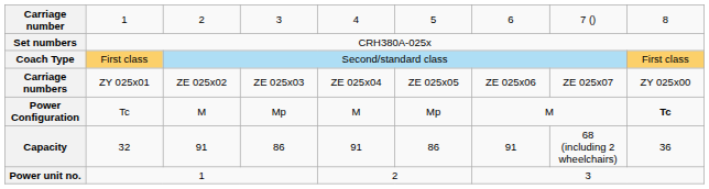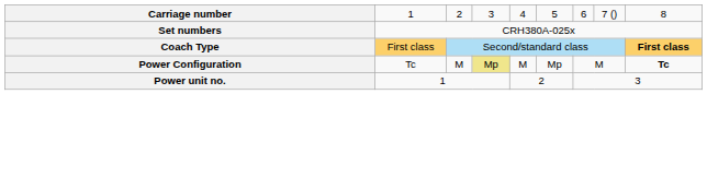 <table class="wikitable" style="text-align: center; font-size: small;">
 <tr>
 <th>Carriage number</th>
 <td>1</td>
 <td>2</td>
 <td>3</td>
 <td>4</td>
 <td>5</td>
 <td>6</td>
 <td>7 ()</td>
 <td>8</td>
 </tr>
 <tr>
 <th style="width: 4%;">Set numbers</th>
 <td colspan="8" style="width: 6%;">CRH380A-025x</td>
 </tr>
 <tr>
 <th style="width: 10%;">Coach Type</th>
 <td colspan="1" style="background-color:#fcd06a">First class</td>
 <td colspan="6" style="background-color:#aedef5">Second/standard class</td>
-<td colspan="1" style="background-color:#fcd06a">First class</td>
-</tr>
-<tr>
-<th>Carriage numbers</th>
-<td>ZY 025x01</td>
-<td>ZE 025x02</td>
-<td>ZE 025x03</td>
-<td>ZE 025x04</td>
-<td>ZE 025x05</td>
-<td>ZE 025x06</td>
-<td>ZE 025x07</td>
-<td>ZY 025x00</td>
+<td colspan="1" style="background-color:#fcd06a"><strong>First class</strong></td>
 </tr>
 <tr>
 <th style="width: 10%;">Power Configuration</th>
 <td colspan="1">Tc</td>
 <td colspan="1">M</td>
-<td colspan="1">Mp</td>
+<td colspan="1" style="background: khaki;">Mp</td>
 <td colspan="1">M</td>
 <td colspan="1">Mp</td>
 <td colspan="2">M</td>
 <td colspan="1"><strong>Tc</strong></td>
-</tr>
-<tr>
-<th style="width: 10%;">Capacity</th>
-<td style="width: 10%;">32</td>
-<td style="width: 10%;">91</td>
-<td style="width: 10%;">86</td>
-<td style="width: 10%;">91</td>
-<td style="width: 10%;">86</td>
-<td style="width: 10%;">91</td>
-<td style="width: 10%;">68<br>(including 2 wheelchairs)</td>
-<td style="width: 10%;">36</td>
 </tr>
 <tr>
 <th style="width: 10%;">Power unit no.</th>
 <td colspan="3">1</td>
 <td colspan="2">2</td>
 <td colspan="3">3</td>
 </tr>
 </table>
